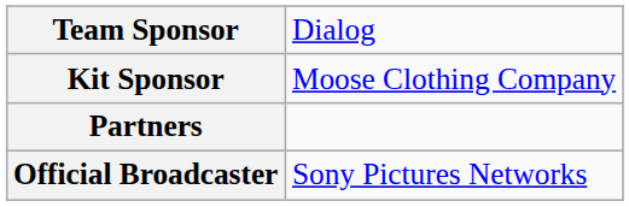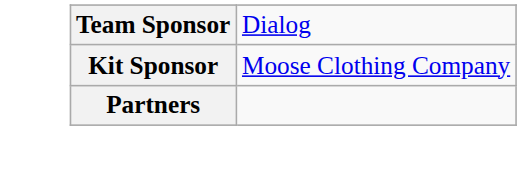 <table class="wikitable" style="text-align:left;margin-left:1em;float:right">
 <tr>
 <th>Team Sponsor</th>
 <td><a href='#'>Dialog</a></td>
 </tr>
 <tr>
 <th>Kit Sponsor</th>
 <td><a href='#'>Moose Clothing Company</a></td>
 </tr>
 <tr>
 <th>Partners</th>
 <td></td>
 </tr>
-<tr>
-<th>Official Broadcaster</th>
-<td><a href='#'>Sony Pictures Networks</a></td>
-</tr>
 </table>
